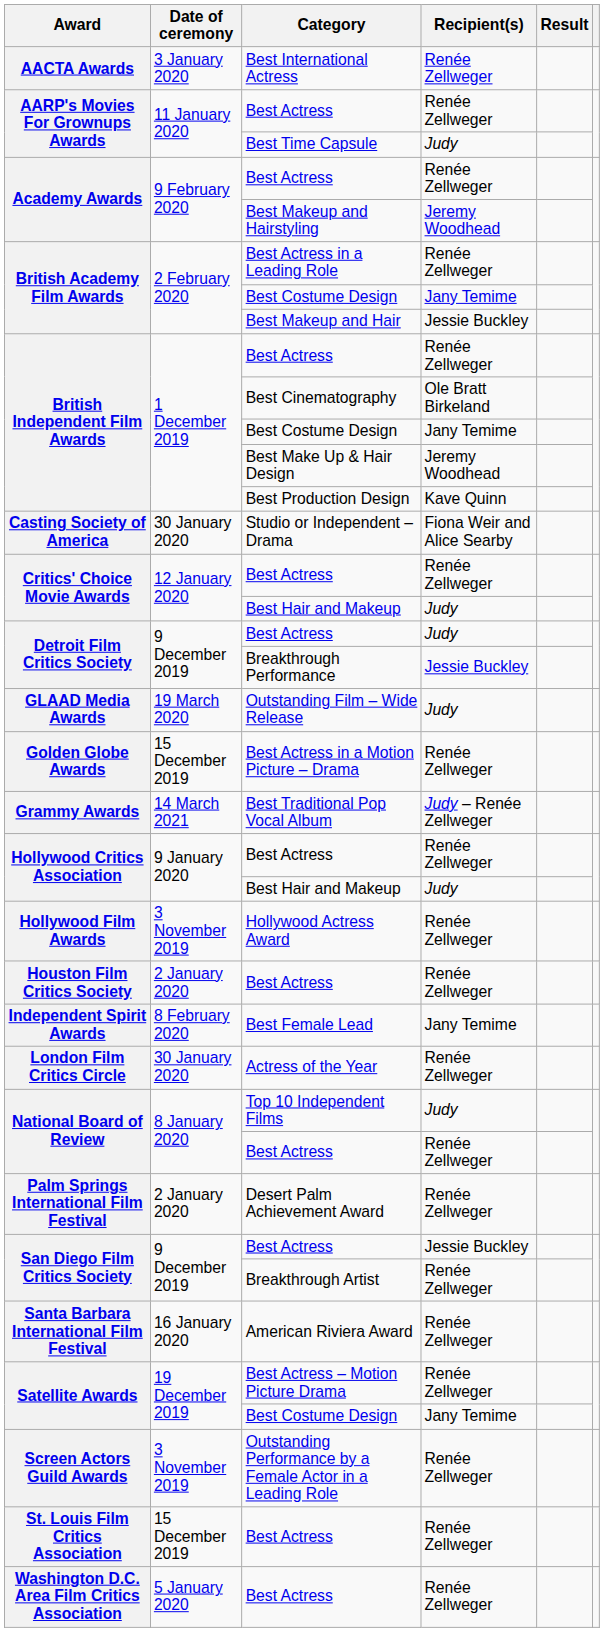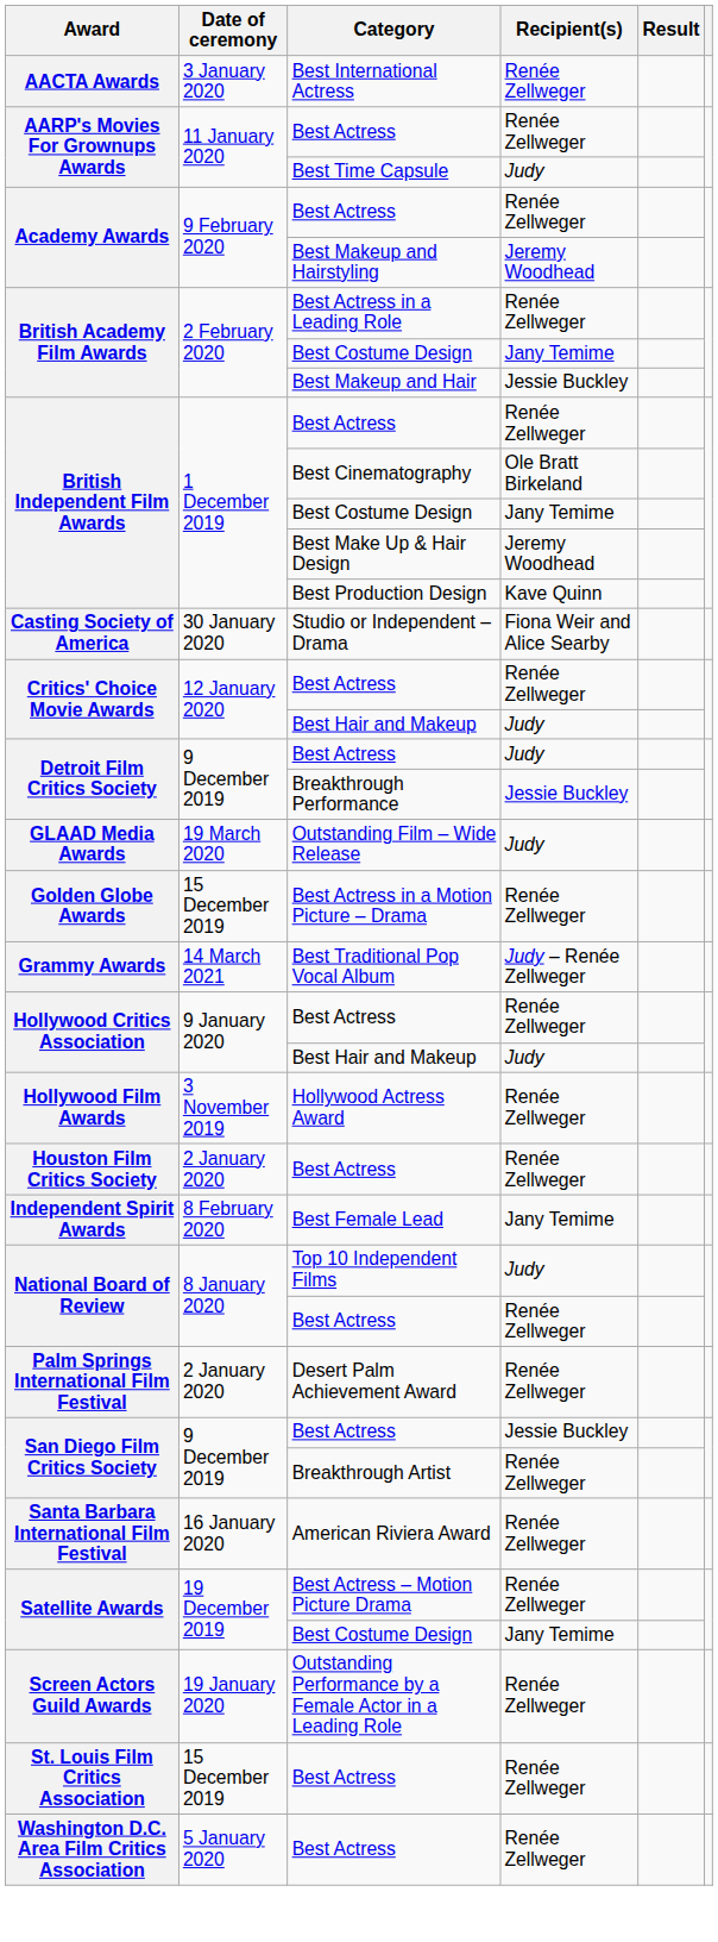 <table class="wikitable plainrowheaders sortable">
 <tr>
 <th scope="col">Award</th>
 <th scope="col">Date of ceremony</th>
 <th scope="col">Category</th>
 <th scope="col">Recipient(s)</th>
 <th scope="col">Result</th>
 <th scope="col" class="unsortable"></th>
 </tr>
 <tr>
 <th scope="row"><a href='#'>AACTA Awards</a></th>
 <td><a href='#'>3 January 2020</a></td>
 <td><a href='#'>Best International Actress</a></td>
 <td><a href='#'>Renée Zellweger</a></td>
 <td></td>
 <td style="text-align:center;"></td>
 </tr>
 <tr>
 <th scope="row" rowspan="2"><a href='#'>AARP's Movies For Grownups Awards</a></th>
 <td rowspan="2"><a href='#'>11 January 2020</a></td>
 <td><a href='#'>Best Actress</a></td>
 <td>Renée Zellweger</td>
 <td></td>
 <td rowspan="2" style="text-align:center;"></td>
 </tr>
 <tr>
 <td><a href='#'>Best Time Capsule</a></td>
 <td><em>Judy</em></td>
 <td></td>
 </tr>
 <tr>
 <th scope="row" rowspan="2"><a href='#'>Academy Awards</a></th>
 <td rowspan="2"><a href='#'>9 February 2020</a></td>
 <td><a href='#'>Best Actress</a></td>
 <td>Renée Zellweger</td>
 <td></td>
 <td rowspan="2" style="text-align:center;"></td>
 </tr>
 <tr>
 <td><a href='#'>Best Makeup and Hairstyling</a></td>
 <td><a href='#'>Jeremy Woodhead</a></td>
 <td></td>
 </tr>
 <tr>
 <th scope="row" rowspan="3"><a href='#'>British Academy Film Awards</a></th>
 <td rowspan="3"><a href='#'>2 February 2020</a></td>
 <td><a href='#'>Best Actress in a Leading Role</a></td>
 <td>Renée Zellweger</td>
 <td></td>
 <td rowspan="3" style="text-align:center;"></td>
 </tr>
 <tr>
 <td><a href='#'>Best Costume Design</a></td>
 <td><a href='#'>Jany Temime</a></td>
 <td></td>
 </tr>
 <tr>
 <td><a href='#'>Best Makeup and Hair</a></td>
 <td>Jessie Buckley</td>
 <td></td>
 </tr>
 <tr>
 <th scope="row" rowspan="5"><a href='#'>British Independent Film Awards</a></th>
 <td rowspan="5"><a href='#'>1 December 2019</a></td>
 <td><a href='#'>Best Actress</a></td>
 <td>Renée Zellweger</td>
 <td></td>
 <td rowspan="5" style="text-align:center;"></td>
 </tr>
 <tr>
 <td>Best Cinematography</td>
 <td>Ole Bratt Birkeland</td>
 <td></td>
 </tr>
 <tr>
 <td>Best Costume Design</td>
 <td>Jany Temime</td>
 <td></td>
 </tr>
 <tr>
 <td>Best Make Up & Hair Design</td>
 <td>Jeremy Woodhead</td>
 <td></td>
 </tr>
 <tr>
 <td>Best Production Design</td>
 <td>Kave Quinn</td>
 <td></td>
 </tr>
 <tr>
 <th scope="row"><a href='#'>Casting Society of America</a></th>
 <td>30 January 2020</td>
 <td>Studio or Independent – Drama</td>
 <td>Fiona Weir and Alice Searby</td>
 <td></td>
 <td style="text-align:center;"></td>
 </tr>
 <tr>
 <th scope="row" rowspan="2"><a href='#'>Critics' Choice Movie Awards</a></th>
 <td rowspan="2"><a href='#'>12 January 2020</a></td>
 <td><a href='#'>Best Actress</a></td>
 <td>Renée Zellweger</td>
 <td></td>
 <td rowspan="2" style="text-align:center;"></td>
 </tr>
 <tr>
 <td><a href='#'>Best Hair and Makeup</a></td>
 <td><em>Judy</em></td>
 <td></td>
 </tr>
 <tr>
 <th scope="row" rowspan="2"><a href='#'>Detroit Film Critics Society</a></th>
 <td rowspan="2">9 December 2019</td>
 <td><a href='#'>Best Actress</a></td>
 <td><em>Judy</em></td>
 <td></td>
 <td rowspan="2" style="text-align:center;"></td>
 </tr>
 <tr>
 <td>Breakthrough Performance</td>
 <td><a href='#'>Jessie Buckley</a></td>
 <td></td>
 </tr>
 <tr>
 <th scope="row"><a href='#'>GLAAD Media Awards</a></th>
 <td><a href='#'>19 March 2020</a></td>
 <td><a href='#'>Outstanding Film – Wide Release</a></td>
 <td><em>Judy</em></td>
 <td></td>
 <td style="text-align:center;"></td>
 </tr>
 <tr>
 <th scope="row"><a href='#'>Golden Globe Awards</a></th>
 <td>15 December 2019</td>
 <td><a href='#'>Best Actress in a Motion Picture – Drama</a></td>
 <td>Renée Zellweger</td>
 <td></td>
 <td style="text-align:center;"></td>
 </tr>
 <tr>
 <th scope="row"><a href='#'>Grammy Awards</a></th>
 <td><a href='#'>14 March 2021</a></td>
 <td><a href='#'>Best Traditional Pop Vocal Album</a></td>
 <td><em><a href='#'>Judy</a></em> – Renée Zellweger</td>
 <td></td>
 <td style="text-align:center;"></td>
 </tr>
 <tr>
 <th scope="row" rowspan="2"><a href='#'>Hollywood Critics Association</a></th>
 <td rowspan="2">9 January 2020</td>
 <td>Best Actress</td>
 <td>Renée Zellweger</td>
 <td></td>
 <td rowspan="2" style="text-align:center;"></td>
 </tr>
 <tr>
 <td>Best Hair and Makeup</td>
 <td><em>Judy</em></td>
 <td></td>
 </tr>
 <tr>
 <th scope="row"><a href='#'>Hollywood Film Awards</a></th>
 <td><a href='#'>3 November 2019</a></td>
 <td><a href='#'>Hollywood Actress Award</a></td>
 <td>Renée Zellweger</td>
 <td></td>
 <td style="text-align:center;"></td>
 </tr>
 <tr>
 <th scope="row"><a href='#'>Houston Film Critics Society</a></th>
 <td><a href='#'>2 January 2020</a></td>
 <td><a href='#'>Best Actress</a></td>
 <td>Renée Zellweger</td>
 <td></td>
 <td style="text-align:center;"></td>
 </tr>
 <tr>
 <th scope="row"><a href='#'>Independent Spirit Awards</a></th>
 <td><a href='#'>8 February 2020</a></td>
 <td><a href='#'>Best Female Lead</a></td>
 <td>Jany Temime</td>
 <td></td>
 <td style="text-align:center;"></td>
 </tr>
 <tr>
-<th scope="row"><a href='#'>London Film Critics Circle</a></th>
-<td><a href='#'>30 January 2020</a></td>
-<td><a href='#'>Actress of the Year</a></td>
-<td>Renée Zellweger</td>
-<td></td>
-<td style="text-align:center;"></td>
-</tr>
-<tr>
 <th scope="row" rowspan="2"><a href='#'>National Board of Review</a></th>
 <td rowspan="2"><a href='#'>8 January 2020</a></td>
 <td><a href='#'>Top 10 Independent Films</a></td>
 <td><em>Judy</em></td>
 <td></td>
 <td rowspan="2" style="text-align:center;"></td>
 </tr>
 <tr>
 <td><a href='#'>Best Actress</a></td>
 <td>Renée Zellweger</td>
 <td></td>
 </tr>
 <tr>
 <th scope="row"><a href='#'>Palm Springs International Film Festival</a></th>
 <td>2 January 2020</td>
 <td>Desert Palm Achievement Award</td>
 <td>Renée Zellweger</td>
 <td></td>
 <td style="text-align:center;"></td>
 </tr>
 <tr>
 <th scope="row" rowspan="2"><a href='#'>San Diego Film Critics Society</a></th>
 <td rowspan="2">9 December 2019</td>
 <td><a href='#'>Best Actress</a></td>
 <td>Jessie Buckley</td>
 <td></td>
 <td rowspan="2" style="text-align:center;"></td>
 </tr>
 <tr>
 <td>Breakthrough Artist</td>
 <td>Renée Zellweger</td>
 <td></td>
 </tr>
 <tr>
 <th scope="row"><a href='#'>Santa Barbara International Film Festival</a></th>
 <td>16 January 2020</td>
 <td>American Riviera Award</td>
 <td>Renée Zellweger</td>
 <td></td>
 <td style="text-align:center;"></td>
 </tr>
 <tr>
 <th scope="row" rowspan="2"><a href='#'>Satellite Awards</a></th>
 <td rowspan="2"><a href='#'>19 December 2019</a></td>
 <td><a href='#'>Best Actress – Motion Picture Drama</a></td>
 <td>Renée Zellweger</td>
 <td></td>
 <td rowspan="2" style="text-align:center;"></td>
 </tr>
 <tr>
 <td><a href='#'>Best Costume Design</a></td>
 <td>Jany Temime</td>
 <td></td>
 </tr>
 <tr>
 <th scope="row"><a href='#'>Screen Actors Guild Awards</a></th>
-<td><a href='#'>3 November 2019</a></td>
+<td><a href='#'>19 January 2020</a></td>
 <td><a href='#'>Outstanding Performance by a Female Actor in a Leading Role</a></td>
 <td>Renée Zellweger</td>
 <td></td>
 <td style="text-align:center;"></td>
 </tr>
 <tr>
 <th scope="row"><a href='#'>St. Louis Film Critics Association</a></th>
 <td>15 December 2019</td>
 <td><a href='#'>Best Actress</a></td>
 <td>Renée Zellweger</td>
 <td></td>
 <td style="text-align:center;"></td>
 </tr>
 <tr>
 <th scope="row"><a href='#'>Washington D.C. Area Film Critics Association</a></th>
 <td><a href='#'>5 January 2020</a></td>
 <td><a href='#'>Best Actress</a></td>
 <td>Renée Zellweger</td>
 <td></td>
 <td style="text-align:center;"></td>
 </tr>
 </table>
